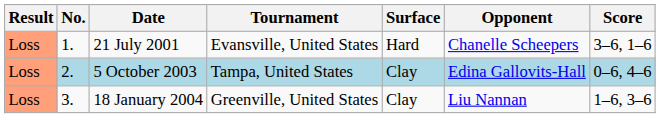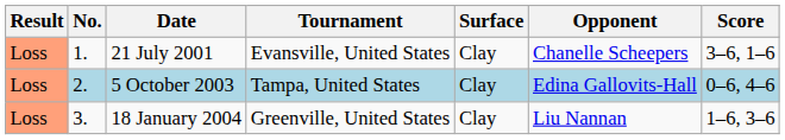 <table class="sortable wikitable" style="font-size:97%;">
 <tr>
 <th>Result</th>
 <th>No.</th>
 <th>Date</th>
 <th>Tournament</th>
 <th>Surface</th>
 <th>Opponent</th>
 <th>Score</th>
 </tr>
 <tr>
 <td style="background:#ffa07a;">Loss</td>
 <td>1.</td>
 <td>21 July 2001</td>
 <td>Evansville, United States</td>
-<td>Hard</td>
+<td>Clay</td>
 <td> <a href='#'>Chanelle Scheepers</a></td>
 <td>3–6, 1–6</td>
 </tr>
 <tr style="background:lightblue;">
 <td style="background:#ffa07a;">Loss</td>
 <td>2.</td>
 <td>5 October 2003</td>
 <td>Tampa, United States</td>
 <td>Clay</td>
 <td> <a href='#'>Edina Gallovits-Hall</a></td>
 <td>0–6, 4–6</td>
 </tr>
 <tr>
 <td style="background:#ffa07a;">Loss</td>
 <td>3.</td>
 <td>18 January 2004</td>
 <td>Greenville, United States</td>
 <td>Clay</td>
 <td> <a href='#'>Liu Nannan</a></td>
 <td>1–6, 3–6</td>
 </tr>
 </table>
